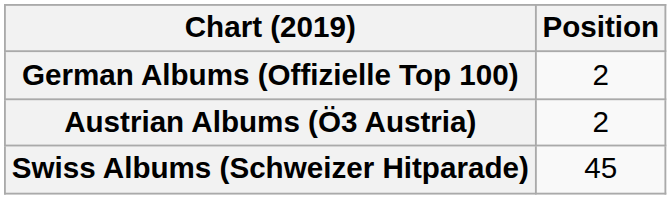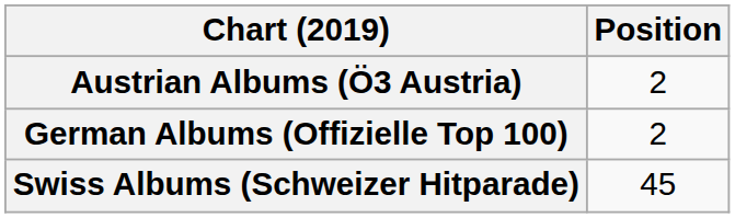 <table class="wikitable sortable plainrowheaders" style="text-align:center">
 <tr>
 <th scope="col">Chart (2019)</th>
 <th scope="col">Position</th>
 </tr>
 <tr>
-<th scope="row">German Albums (Offizielle Top 100)</th>
+<th scope="row">Austrian Albums (Ö3 Austria)</th>
 <td>2</td>
 </tr>
 <tr>
-<th scope="row">Austrian Albums (Ö3 Austria)</th>
+<th scope="row">German Albums (Offizielle Top 100)</th>
 <td>2</td>
 </tr>
 <tr>
 <th scope="row">Swiss Albums (Schweizer Hitparade)</th>
 <td>45</td>
 </tr>
 </table>
